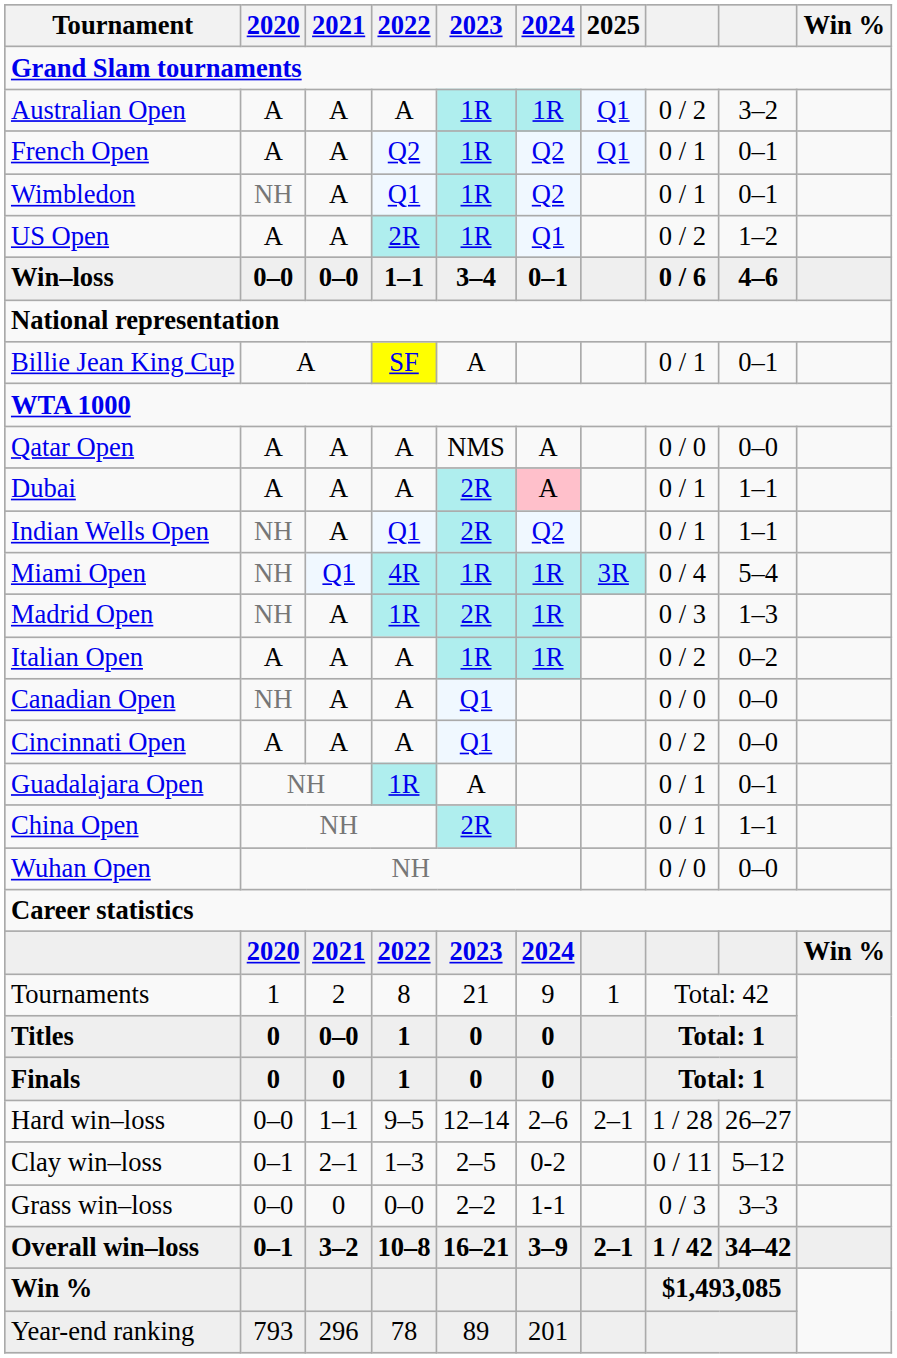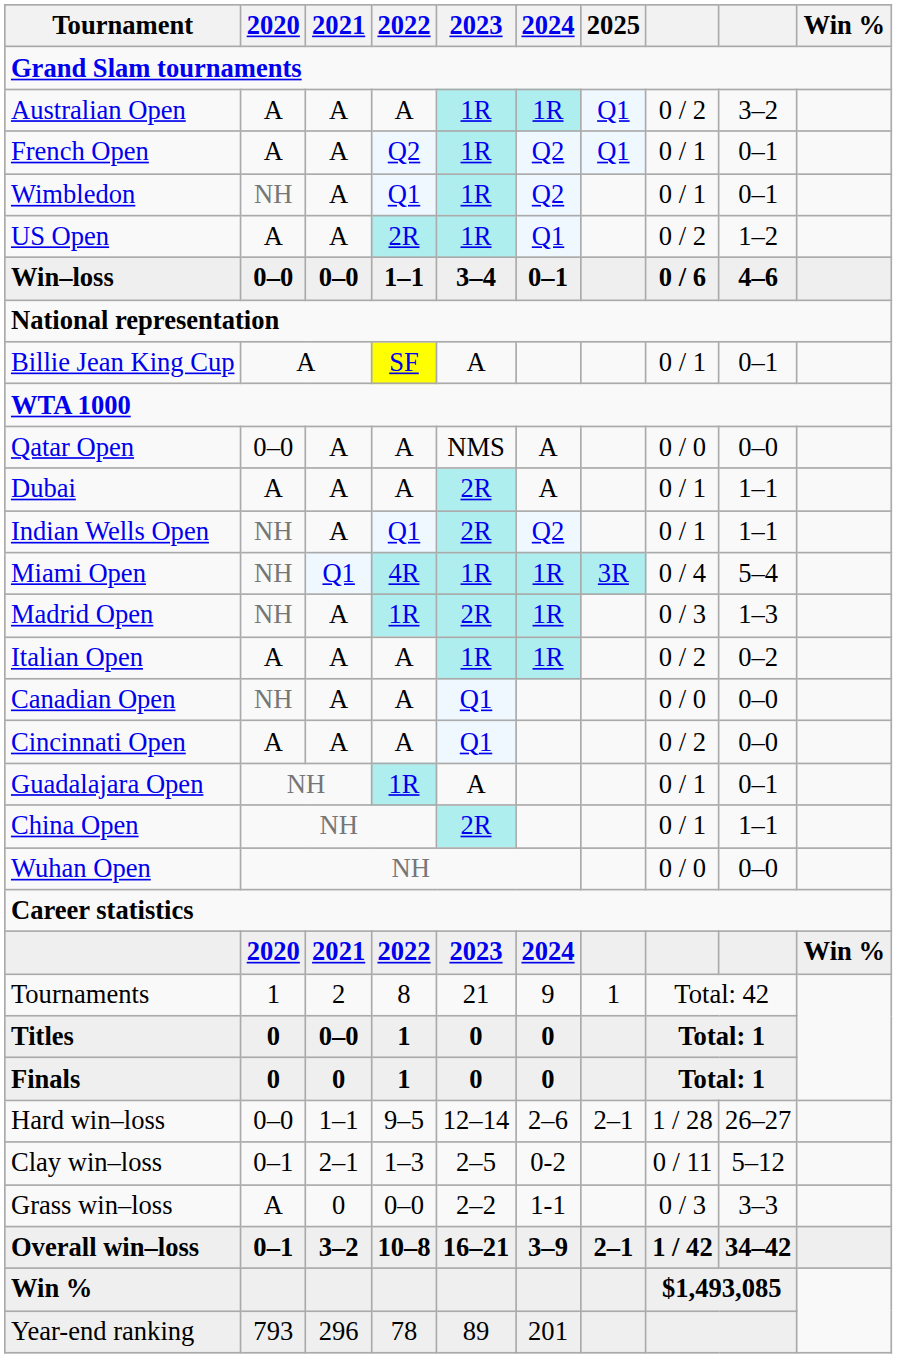 <table class="wikitable" style="text-align:center">
 <tr>
 <th>Tournament</th>
 <th><a href='#'>2020</a></th>
 <th><a href='#'>2021</a></th>
 <th><a href='#'>2022</a></th>
 <th><a href='#'>2023</a></th>
 <th><a href='#'>2024</a></th>
 <th>2025</th>
 <th></th>
 <th></th>
 <th>Win %</th>
 </tr>
 <tr>
 <td colspan="10" align="left"><strong><a href='#'>Grand Slam tournaments</a></strong></td>
 </tr>
 <tr>
 <td align="left"><a href='#'>Australian Open</a></td>
 <td>A</td>
 <td>A</td>
 <td>A</td>
 <td bgcolor=afeeee><a href='#'>1R</a></td>
 <td bgcolor=afeeee><a href='#'>1R</a></td>
 <td bgcolor= f0f8ff><a href='#'>Q1</a></td>
 <td>0 / 2</td>
 <td>3–2</td>
 <td></td>
 </tr>
 <tr>
 <td align="left"><a href='#'>French Open</a></td>
 <td>A</td>
 <td>A</td>
 <td bgcolor=f0f8ff><a href='#'>Q2</a></td>
 <td bgcolor=afeeee><a href='#'>1R</a></td>
 <td bgcolor=f0f8ff><a href='#'>Q2</a></td>
 <td bgcolor=f0f8ff><a href='#'>Q1</a></td>
 <td>0 / 1</td>
 <td>0–1</td>
 <td></td>
 </tr>
 <tr>
 <td align="left"><a href='#'>Wimbledon</a></td>
 <td style="color:#767676">NH</td>
 <td>A</td>
 <td bgcolor=f0f8ff><a href='#'>Q1</a></td>
 <td bgcolor=afeeee><a href='#'>1R</a></td>
 <td bgcolor=f0f8ff><a href='#'>Q2</a></td>
 <td></td>
 <td>0 / 1</td>
 <td>0–1</td>
 <td></td>
 </tr>
 <tr>
 <td align="left"><a href='#'>US Open</a></td>
 <td>A</td>
 <td>A</td>
 <td bgcolor=afeeee><a href='#'>2R</a></td>
 <td bgcolor=afeeee><a href='#'>1R</a></td>
 <td bgcolor=f0f8ff><a href='#'>Q1</a></td>
 <td></td>
 <td>0 / 2</td>
 <td>1–2</td>
 <td></td>
 </tr>
 <tr style="background:#efefef;font-weight:bold">
 <td align="left">Win–loss</td>
 <td>0–0</td>
 <td>0–0</td>
 <td>1–1</td>
 <td>3–4</td>
 <td>0–1</td>
 <td></td>
 <td>0 / 6</td>
 <td>4–6</td>
 <td></td>
 </tr>
 <tr>
 <td colspan="10" align="left"><strong>National representation</strong></td>
 </tr>
 <tr>
 <td align="left"><a href='#'>Billie Jean King Cup</a></td>
 <td colspan=2>A</td>
 <td bgcolor=yellow><a href='#'>SF</a></td>
 <td>A</td>
 <td></td>
 <td></td>
 <td>0 / 1</td>
 <td>0–1</td>
 <td></td>
 </tr>
 <tr>
 <td colspan="10" align="left"><strong><a href='#'>WTA 1000</a></strong></td>
 </tr>
 <tr>
 <td align="left"><a href='#'>Qatar Open</a></td>
-<td>A</td>
+<td>0–0</td>
 <td>A</td>
 <td>A</td>
 <td>NMS</td>
 <td>A</td>
 <td></td>
 <td>0 / 0</td>
 <td>0–0</td>
 <td></td>
 </tr>
 <tr>
 <td align="left"><a href='#'>Dubai</a></td>
 <td>A</td>
 <td>A</td>
 <td>A</td>
 <td bgcolor=afeeee><a href='#'>2R</a></td>
-<td style="background: pink;">A</td>
+<td>A</td>
 <td></td>
 <td>0 / 1</td>
 <td>1–1</td>
 <td></td>
 </tr>
 <tr>
 <td align="left"><a href='#'>Indian Wells Open</a></td>
 <td style="color:#767676">NH</td>
 <td>A</td>
 <td bgcolor="f0f8ff"><a href='#'>Q1</a></td>
 <td bgcolor="afeeee"><a href='#'>2R</a></td>
 <td bgcolor="f0f8ff"><a href='#'>Q2</a></td>
 <td></td>
 <td>0 / 1</td>
 <td>1–1</td>
 <td></td>
 </tr>
 <tr>
 <td align="left"><a href='#'>Miami Open</a></td>
 <td style="color:#767676">NH</td>
 <td bgcolor="f0f8ff"><a href='#'>Q1</a></td>
 <td bgcolor="afeeee"><a href='#'>4R</a></td>
 <td bgcolor="afeeee"><a href='#'>1R</a></td>
 <td bgcolor="afeeee"><a href='#'>1R</a></td>
 <td bgcolor="afeeee"><a href='#'>3R</a></td>
 <td>0 / 4</td>
 <td>5–4</td>
 <td></td>
 </tr>
 <tr>
 <td align="left"><a href='#'>Madrid Open</a></td>
 <td style="color:#767676">NH</td>
 <td>A</td>
 <td bgcolor=afeeee><a href='#'>1R</a></td>
 <td bgcolor=afeeee><a href='#'>2R</a></td>
 <td bgcolor=afeeee><a href='#'>1R</a></td>
 <td></td>
 <td>0 / 3</td>
 <td>1–3</td>
 <td></td>
 </tr>
 <tr>
 <td align="left"><a href='#'>Italian Open</a></td>
 <td>A</td>
 <td>A</td>
 <td>A</td>
 <td bgcolor=afeeee><a href='#'>1R</a></td>
 <td bgcolor=afeeee><a href='#'>1R</a></td>
 <td></td>
 <td>0 / 2</td>
 <td>0–2</td>
 <td></td>
 </tr>
 <tr>
 <td align="left"><a href='#'>Canadian Open</a></td>
 <td style="color:#767676">NH</td>
 <td>A</td>
 <td>A</td>
 <td bgcolor=f0f8ff><a href='#'>Q1</a></td>
 <td></td>
 <td></td>
 <td>0 / 0</td>
 <td>0–0</td>
 <td></td>
 </tr>
 <tr>
 <td align="left"><a href='#'>Cincinnati Open</a></td>
 <td>A</td>
 <td>A</td>
 <td>A</td>
 <td bgcolor=f0f8ff><a href='#'>Q1</a></td>
 <td></td>
 <td></td>
 <td>0 / 2</td>
 <td>0–0</td>
 <td></td>
 </tr>
 <tr>
 <td align="left"><a href='#'>Guadalajara Open</a></td>
 <td colspan="2" style="color:#767676">NH</td>
 <td bgcolor="afeeee"><a href='#'>1R</a></td>
 <td>A</td>
 <td></td>
 <td></td>
 <td>0 / 1</td>
 <td>0–1</td>
 <td></td>
 </tr>
 <tr>
 <td align="left"><a href='#'>China Open</a></td>
 <td colspan="3" style="color:#767676">NH</td>
 <td bgcolor="afeeee"><a href='#'>2R</a></td>
 <td></td>
 <td></td>
 <td>0 / 1</td>
 <td>1–1</td>
 <td></td>
 </tr>
 <tr>
 <td align="left"><a href='#'>Wuhan Open</a></td>
 <td colspan="5" style="color:#767676">NH</td>
 <td></td>
 <td>0 / 0</td>
 <td>0–0</td>
 <td></td>
 </tr>
 <tr>
 <td colspan="10" align="left"><strong>Career statistics</strong></td>
 </tr>
 <tr style="background:#efefef;font-weight:bold">
 <td></td>
 <td><a href='#'>2020</a></td>
 <td><a href='#'>2021</a></td>
 <td><a href='#'>2022</a></td>
 <td><a href='#'>2023</a></td>
 <td><a href='#'>2024</a></td>
 <td></td>
 <td></td>
 <td></td>
 <td>Win %</td>
 </tr>
 <tr>
 <td align="left">Tournaments</td>
 <td>1</td>
 <td>2</td>
 <td>8</td>
 <td>21</td>
 <td>9</td>
 <td>1</td>
 <td colspan="2">Total: 42</td>
 </tr>
 <tr style="background:#efefef;font-weight:bold">
 <td align="left">Titles</td>
 <td>0</td>
 <td>0–0</td>
 <td>1</td>
 <td>0</td>
 <td>0</td>
 <td></td>
 <td colspan="2">Total: 1</td>
 </tr>
 <tr style="background:#efefef;font-weight:bold">
 <td align="left">Finals</td>
 <td>0</td>
 <td>0</td>
 <td>1</td>
 <td>0</td>
 <td>0</td>
 <td></td>
 <td colspan="2">Total: 1</td>
 </tr>
 <tr>
 <td align="left">Hard win–loss</td>
 <td>0–0</td>
 <td>1–1</td>
 <td>9–5</td>
 <td>12–14</td>
 <td>2–6</td>
 <td>2–1</td>
 <td>1 / 28</td>
 <td>26–27</td>
 <td></td>
 </tr>
 <tr>
 <td align="left">Clay win–loss</td>
 <td>0–1</td>
 <td>2–1</td>
 <td>1–3</td>
 <td>2–5</td>
 <td>0-2</td>
 <td></td>
 <td>0 / 11</td>
 <td>5–12</td>
 <td></td>
 </tr>
 <tr>
 <td align="left">Grass win–loss</td>
-<td>0–0</td>
+<td>A</td>
 <td>0</td>
 <td>0–0</td>
 <td>2–2</td>
 <td>1-1</td>
 <td></td>
 <td>0 / 3</td>
 <td>3–3</td>
 <td></td>
 </tr>
 <tr style="background:#efefef;font-weight:bold">
 <td align="left">Overall win–loss</td>
 <td>0–1</td>
 <td>3–2</td>
 <td>10–8</td>
 <td>16–21</td>
 <td>3–9</td>
 <td>2–1</td>
 <td>1 / 42</td>
 <td>34–42</td>
 <td></td>
 </tr>
 <tr style="background:#efefef;font-weight:bold">
 <td align="left">Win %</td>
 <td></td>
 <td></td>
 <td></td>
 <td></td>
 <td></td>
 <td></td>
 <td colspan="2"><strong>$1,493,085</strong></td>
 </tr>
 <tr bgcolor="efefef">
 <td align="left">Year-end ranking</td>
 <td>793</td>
 <td>296</td>
 <td>78</td>
 <td>89</td>
 <td>201</td>
 <td></td>
 <td colspan="2"></td>
 </tr>
 </table>
